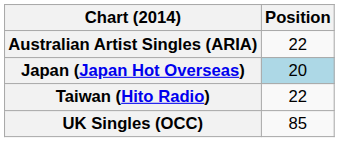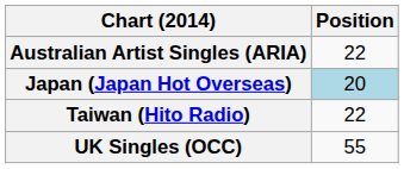 <table class="wikitable sortable plainrowheaders" style="text-align:center">
 <tr>
 <th scope="col">Chart (2014)</th>
 <th scope="col">Position</th>
 </tr>
 <tr>
 <th scope="row">Australian Artist Singles (ARIA)</th>
 <td>22</td>
 </tr>
 <tr>
 <th scope="row">Japan (<a href='#'>Japan Hot Overseas</a>)</th>
 <td style="background: lightblue;">20</td>
 </tr>
 <tr>
 <th scope="row">Taiwan (<a href='#'>Hito Radio</a>)</th>
 <td>22</td>
 </tr>
 <tr>
 <th scope="row">UK Singles (OCC)</th>
-<td>85</td>
+<td>55</td>
 </tr>
 </table>
